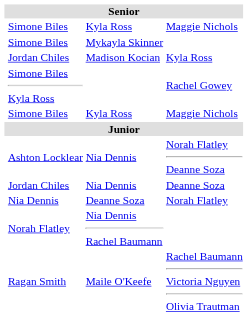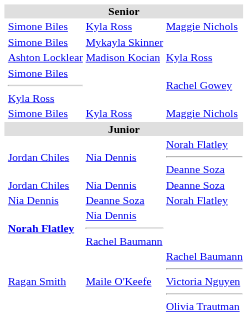 <table>
 <tr bgcolor="DFDFDF">
 <td colspan="5" align="center"><strong>Senior</strong></td>
 </tr>
 <tr>
 <td><br></td>
 <td><a href='#'>Simone Biles</a></td>
 <td><a href='#'>Kyla Ross</a></td>
 <td><a href='#'>Maggie Nichols</a></td>
 </tr>
 <tr>
 <td></td>
 <td><a href='#'>Simone Biles</a></td>
 <td><a href='#'>Mykayla Skinner</a></td>
 <td></td>
 </tr>
 <tr>
 <td></td>
-<td><a href='#'>Jordan Chiles</a></td>
+<td><a href='#'>Ashton Locklear</a></td>
 <td><a href='#'>Madison Kocian</a></td>
 <td><a href='#'>Kyla Ross</a></td>
 </tr>
 <tr>
 <td></td>
 <td><a href='#'>Simone Biles</a><hr><a href='#'>Kyla Ross</a></td>
 <td></td>
 <td><a href='#'>Rachel Gowey</a></td>
 </tr>
 <tr>
 <td></td>
 <td><a href='#'>Simone Biles</a></td>
 <td><a href='#'>Kyla Ross</a></td>
 <td><a href='#'>Maggie Nichols</a></td>
 </tr>
 <tr bgcolor="DFDFDF">
 <td colspan="5" align="center"><strong>Junior</strong></td>
 </tr>
 <tr>
 <td><br></td>
-<td><a href='#'>Ashton Locklear</a></td>
+<td><a href='#'>Jordan Chiles</a></td>
 <td><a href='#'>Nia Dennis</a></td>
 <td><a href='#'>Norah Flatley</a><hr><a href='#'>Deanne Soza</a></td>
 </tr>
 <tr>
 <td></td>
 <td><a href='#'>Jordan Chiles</a></td>
 <td><a href='#'>Nia Dennis</a></td>
 <td><a href='#'>Deanne Soza</a></td>
 </tr>
 <tr>
 <td></td>
 <td><a href='#'>Nia Dennis</a></td>
 <td><a href='#'>Deanne Soza</a></td>
 <td><a href='#'>Norah Flatley</a></td>
 </tr>
 <tr>
 <td></td>
-<td><a href='#'>Norah Flatley</a></td>
+<td><strong><a href='#'>Norah Flatley</a></strong></td>
 <td><a href='#'>Nia Dennis</a><hr><a href='#'>Rachel Baumann</a></td>
 <td></td>
 </tr>
 <tr>
 <td></td>
 <td><a href='#'>Ragan Smith</a></td>
 <td><a href='#'>Maile O'Keefe</a></td>
 <td><a href='#'>Rachel Baumann</a><hr><a href='#'>Victoria Nguyen</a><hr><a href='#'>Olivia Trautman</a></td>
 </tr>
 </table>
